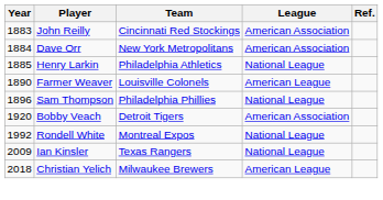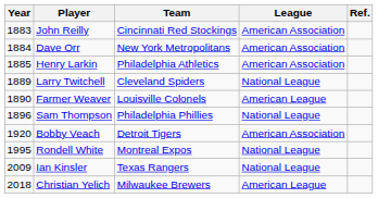 <table class="wikitable">
 <tr>
 <th>Year</th>
 <th>Player</th>
 <th>Team</th>
 <th>League</th>
 <th>Ref.</th>
 </tr>
 <tr>
 <td>1883</td>
 <td><a href='#'>John Reilly</a></td>
 <td><a href='#'>Cincinnati Red Stockings</a></td>
 <td><a href='#'>American Association</a></td>
 <td></td>
 </tr>
 <tr>
 <td>1884</td>
 <td><a href='#'>Dave Orr</a></td>
 <td><a href='#'>New York Metropolitans</a></td>
 <td><a href='#'>American Association</a></td>
 <td></td>
 </tr>
 <tr>
 <td>1885</td>
 <td><a href='#'>Henry Larkin</a></td>
 <td><a href='#'>Philadelphia Athletics</a></td>
+<td><a href='#'>American Association</a></td>
+<td></td>
+</tr>
+<tr>
+<td>1889</td>
+<td><a href='#'>Larry Twitchell</a></td>
+<td><a href='#'>Cleveland Spiders</a></td>
 <td><a href='#'>National League</a></td>
 <td></td>
 </tr>
 <tr>
 <td>1890</td>
 <td><a href='#'>Farmer Weaver</a></td>
 <td><a href='#'>Louisville Colonels</a></td>
 <td><a href='#'>American League</a></td>
 <td></td>
 </tr>
 <tr>
 <td>1896</td>
 <td><a href='#'>Sam Thompson</a></td>
 <td><a href='#'>Philadelphia Phillies</a></td>
 <td><a href='#'>National League</a></td>
 <td></td>
 </tr>
 <tr>
 <td>1920</td>
 <td><a href='#'>Bobby Veach</a></td>
 <td><a href='#'>Detroit Tigers</a></td>
 <td><a href='#'>American Association</a></td>
 <td></td>
 </tr>
 <tr>
-<td>1992</td>
+<td>1995</td>
 <td><a href='#'>Rondell White</a></td>
 <td><a href='#'>Montreal Expos</a></td>
 <td><a href='#'>National League</a></td>
 <td></td>
 </tr>
 <tr>
 <td>2009</td>
 <td><a href='#'>Ian Kinsler</a></td>
 <td><a href='#'>Texas Rangers</a></td>
 <td><a href='#'>National League</a></td>
 <td></td>
 </tr>
 <tr>
 <td>2018</td>
 <td><a href='#'>Christian Yelich</a></td>
 <td><a href='#'>Milwaukee Brewers</a></td>
 <td><a href='#'>American League</a></td>
 <td></td>
 </tr>
 </table>
